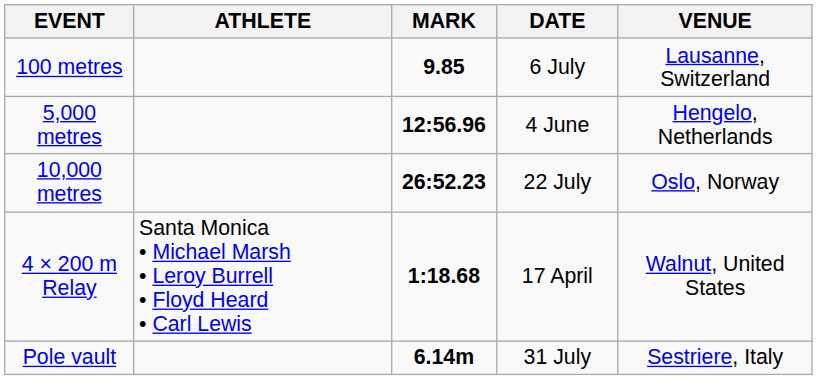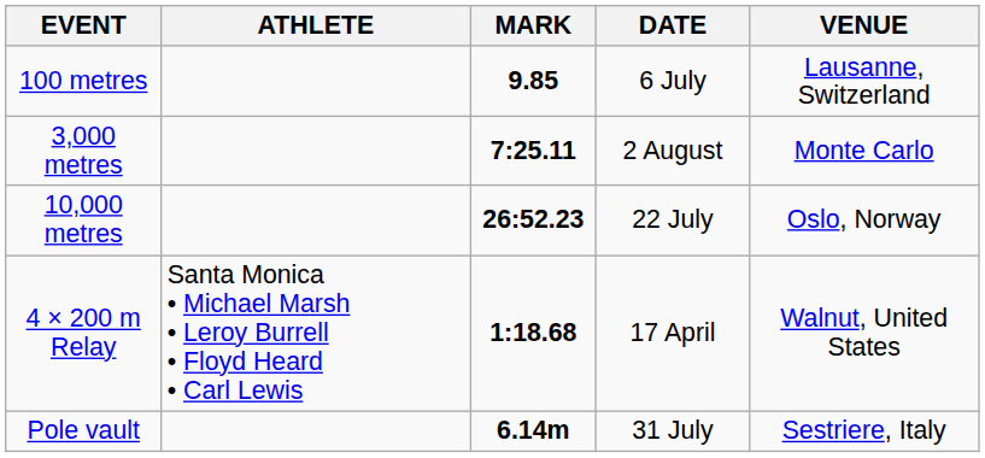 <table class=wikitable>
 <tr>
 <th align="center" style="width: 8em">EVENT</th>
 <th align="center" style="width: 19em">ATHLETE</th>
 <th align="center" style="width: 5em">MARK</th>
 <th align="center" style="width: 8em">DATE</th>
 <th align="center" style="width: 12em">VENUE</th>
 </tr>
 <tr>
 <td align="center"><a href='#'>100 metres</a></td>
 <td></td>
 <td align="center"><strong>9.85</strong></td>
 <td align="center">6 July</td>
 <td align="center"><a href='#'>Lausanne</a>, Switzerland</td>
 </tr>
 <tr>
-<td align="center"><a href='#'>5,000 metres</a></td>
+<td align="center"><a href='#'>3,000 metres</a></td>
 <td></td>
-<td align="center"><strong>12:56.96</strong></td>
-<td align="center">4 June</td>
-<td align="center"><a href='#'>Hengelo</a>, Netherlands</td>
+<td align="center"><strong>7:25.11</strong></td>
+<td align="center">2 August</td>
+<td align="center"><a href='#'>Monte Carlo</a></td>
 </tr>
 <tr>
 <td align="center"><a href='#'>10,000 metres</a></td>
 <td></td>
 <td align="center"><strong>26:52.23</strong></td>
 <td align="center">22 July</td>
 <td align="center"><a href='#'>Oslo</a>, Norway</td>
 </tr>
 <tr>
 <td align="center"><a href='#'>4 × 200 m Relay</a></td>
 <td>Santa Monica <strong></strong><br>• <a href='#'>Michael Marsh</a><br>• <a href='#'>Leroy Burrell</a><br>• <a href='#'>Floyd Heard</a><br>• <a href='#'>Carl Lewis</a></td>
 <td align="center"><strong>1:18.68</strong></td>
 <td align="center">17 April</td>
 <td align="center"><a href='#'>Walnut</a>, United States</td>
 </tr>
 <tr>
 <td align="center"><a href='#'>Pole vault</a></td>
 <td></td>
 <td align="center"><strong>6.14m</strong></td>
 <td align="center">31 July</td>
 <td align="center"><a href='#'>Sestriere</a>, Italy</td>
 </tr>
 </table>
